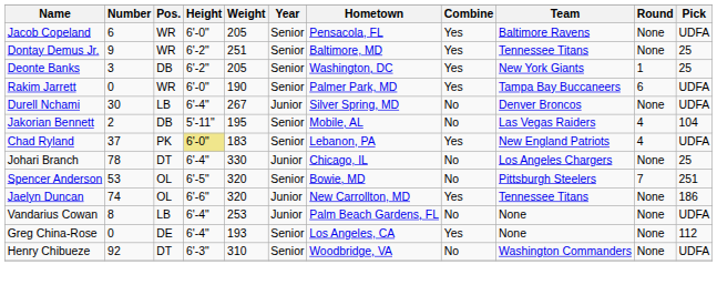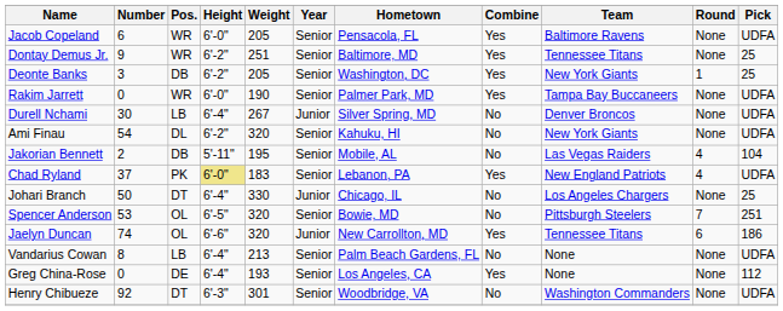 <table class="wikitable sortable collapsible">
 <tr>
 </tr>
 <tr>
 <th>Name</th>
 <th>Number</th>
 <th>Pos.</th>
 <th>Height</th>
 <th>Weight</th>
 <th>Year</th>
 <th>Hometown</th>
 <th>Combine</th>
 <th>Team</th>
 <th>Round</th>
 <th>Pick</th>
 </tr>
 <tr>
 <td><a href='#'>Jacob Copeland</a></td>
 <td>6</td>
 <td>WR</td>
 <td>6'-0"</td>
 <td>205</td>
 <td>Senior</td>
 <td><a href='#'>Pensacola, FL</a></td>
 <td>Yes</td>
 <td><a href='#'>Baltimore Ravens</a></td>
 <td>None</td>
 <td>UDFA</td>
 </tr>
 <tr>
 <td><a href='#'>Dontay Demus Jr.</a></td>
 <td>9</td>
 <td>WR</td>
 <td>6'-2"</td>
 <td>251</td>
 <td>Senior</td>
 <td><a href='#'>Baltimore, MD</a></td>
 <td>Yes</td>
 <td><a href='#'>Tennessee Titans</a></td>
 <td>None</td>
 <td>25</td>
 </tr>
 <tr>
 <td><a href='#'>Deonte Banks</a></td>
 <td>3</td>
 <td>DB</td>
 <td>6'-2"</td>
 <td>205</td>
 <td>Senior</td>
 <td><a href='#'>Washington, DC</a></td>
 <td>Yes</td>
 <td><a href='#'>New York Giants</a></td>
 <td>1</td>
 <td>25</td>
 </tr>
 <tr>
 <td><a href='#'>Rakim Jarrett</a></td>
 <td>0</td>
 <td>WR</td>
 <td>6'-0"</td>
 <td>190</td>
 <td>Senior</td>
 <td><a href='#'>Palmer Park, MD</a></td>
 <td>Yes</td>
 <td><a href='#'>Tampa Bay Buccaneers</a></td>
-<td>6</td>
+<td>None</td>
 <td>UDFA</td>
 </tr>
 <tr>
 <td><a href='#'>Durell Nchami</a></td>
 <td>30</td>
 <td>LB</td>
 <td>6'-4"</td>
 <td>267</td>
 <td>Junior</td>
 <td><a href='#'>Silver Spring, MD</a></td>
 <td>No</td>
 <td><a href='#'>Denver Broncos</a></td>
+<td>None</td>
+<td>UDFA</td>
+</tr>
+<tr>
+<td>Ami Finau</td>
+<td>54</td>
+<td>DL</td>
+<td>6'-2"</td>
+<td>320</td>
+<td>Senior</td>
+<td><a href='#'>Kahuku, HI</a></td>
+<td>No</td>
+<td><a href='#'>New York Giants</a></td>
 <td>None</td>
 <td>UDFA</td>
 </tr>
 <tr>
 <td><a href='#'>Jakorian Bennett</a></td>
 <td>2</td>
 <td>DB</td>
 <td>5'-11"</td>
 <td>195</td>
 <td>Senior</td>
 <td><a href='#'>Mobile, AL</a></td>
 <td>No</td>
 <td><a href='#'>Las Vegas Raiders</a></td>
 <td>4</td>
 <td>104</td>
 </tr>
 <tr>
 <td><a href='#'>Chad Ryland</a></td>
 <td>37</td>
 <td>PK</td>
 <td style="background: khaki;">6'-0"</td>
 <td>183</td>
 <td>Senior</td>
 <td><a href='#'>Lebanon, PA</a></td>
 <td>Yes</td>
 <td><a href='#'>New England Patriots</a></td>
 <td>4</td>
 <td>UDFA</td>
 </tr>
 <tr>
 <td>Johari Branch</td>
-<td>78</td>
+<td>50</td>
 <td>DT</td>
 <td>6'-4"</td>
 <td>330</td>
 <td>Junior</td>
 <td><a href='#'>Chicago, IL</a></td>
 <td>No</td>
 <td><a href='#'>Los Angeles Chargers</a></td>
 <td>None</td>
 <td>25</td>
 </tr>
 <tr>
 <td><a href='#'>Spencer Anderson</a></td>
 <td>53</td>
 <td>OL</td>
 <td>6'-5"</td>
 <td>320</td>
 <td>Senior</td>
 <td><a href='#'>Bowie, MD</a></td>
 <td>No</td>
 <td><a href='#'>Pittsburgh Steelers</a></td>
 <td>7</td>
 <td>251</td>
 </tr>
 <tr>
 <td><a href='#'>Jaelyn Duncan</a></td>
 <td>74</td>
 <td>OL</td>
 <td>6'-6"</td>
 <td>320</td>
 <td>Junior</td>
 <td><a href='#'>New Carrollton, MD</a></td>
 <td>Yes</td>
 <td><a href='#'>Tennessee Titans</a></td>
-<td>None</td>
+<td>6</td>
 <td>186</td>
 </tr>
 <tr>
 <td>Vandarius Cowan</td>
 <td>8</td>
 <td>LB</td>
 <td>6'-4"</td>
-<td>253</td>
-<td>Junior</td>
+<td>213</td>
+<td>Senior</td>
 <td><a href='#'>Palm Beach Gardens, FL</a></td>
 <td>No</td>
 <td>None</td>
 <td>None</td>
 <td>UDFA</td>
 </tr>
 <tr>
 <td>Greg China-Rose</td>
 <td>0</td>
 <td>DE</td>
 <td>6'-4"</td>
 <td>193</td>
 <td>Senior</td>
 <td><a href='#'>Los Angeles, CA</a></td>
 <td>Yes</td>
 <td>None</td>
 <td>None</td>
 <td>112</td>
 </tr>
 <tr>
 <td>Henry Chibueze</td>
 <td>92</td>
 <td>DT</td>
 <td>6'-3"</td>
-<td>310</td>
+<td>301</td>
 <td>Senior</td>
 <td><a href='#'>Woodbridge, VA</a></td>
 <td>No</td>
 <td><a href='#'>Washington Commanders</a></td>
 <td>None</td>
 <td>UDFA</td>
 </tr>
 <tr>
 </tr>
 </table>
